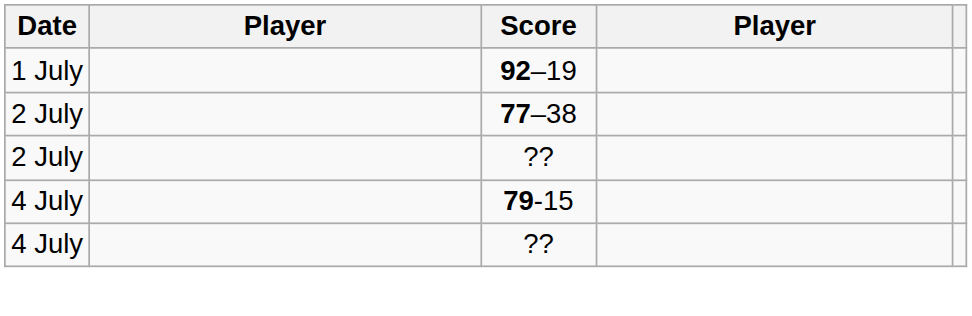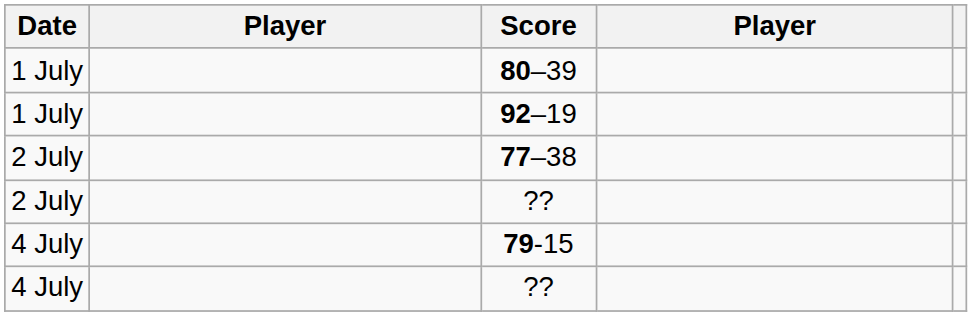 <table class="wikitable " style="text-align:center;">
 <tr>
 <th>Date</th>
 <th width=220>Player</th>
 <th width=60>Score</th>
 <th width=200>Player</th>
 <th></th>
+</tr>
+<tr>
+<td>1 July</td>
+<td><strong></strong></td>
+<td><strong>80</strong>–39</td>
+<td></td>
+<td></td>
 </tr>
 <tr>
 <td>1 July</td>
 <td><strong></strong></td>
 <td><strong>92</strong>–19</td>
 <td></td>
 <td></td>
 </tr>
 <tr>
 <td>2 July</td>
 <td><strong></strong></td>
 <td><strong>77</strong>–38</td>
 <td></td>
 <td></td>
 </tr>
 <tr>
 <td>2 July</td>
 <td></td>
 <td>??</td>
 <td></td>
 <td></td>
 </tr>
 <tr>
 <td>4 July</td>
 <td><strong></strong></td>
 <td><strong>79</strong>-15</td>
 <td></td>
 <td></td>
 </tr>
 <tr>
 <td>4 July</td>
 <td></td>
 <td>??</td>
 <td></td>
 <td></td>
 </tr>
 </table>
